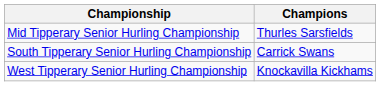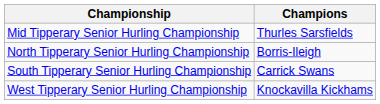 <table class=wikitable>
 <tr>
 <th>Championship</th>
 <th>Champions</th>
 </tr>
 <tr>
 <td><a href='#'>Mid Tipperary Senior Hurling Championship</a></td>
 <td><a href='#'>Thurles Sarsfields</a></td>
 </tr>
 <tr>
+<td><a href='#'>North Tipperary Senior Hurling Championship</a></td>
+<td><a href='#'>Borris-Ileigh</a></td>
+</tr>
+<tr>
 <td><a href='#'>South Tipperary Senior Hurling Championship</a></td>
 <td><a href='#'>Carrick Swans</a></td>
 </tr>
 <tr>
 <td><a href='#'>West Tipperary Senior Hurling Championship</a></td>
 <td><a href='#'>Knockavilla Kickhams</a></td>
 </tr>
 </table>
